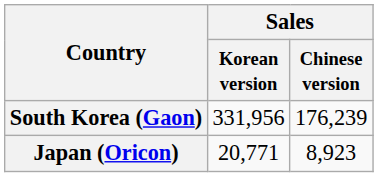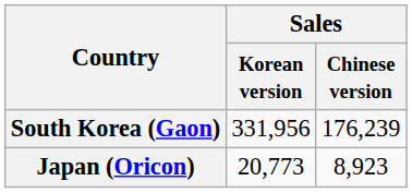 <table class="wikitable sortable plainrowheaders">
 <tr>
 <th rowspan=2>Country</th>
 <th colspan=2>Sales</th>
 </tr>
 <tr>
 <th><small>Korean<br>version</small></th>
 <th><small>Chinese<br>version</small></th>
 </tr>
 <tr>
 <th scope=row>South Korea (<a href='#'>Gaon</a>)</th>
 <td align=center>331,956</td>
 <td align=center>176,239</td>
 </tr>
 <tr>
 <th scope=row>Japan (<a href='#'>Oricon</a>)</th>
-<td align=center>20,771</td>
+<td align=center>20,773</td>
 <td align=center>8,923</td>
 </tr>
 </table>
